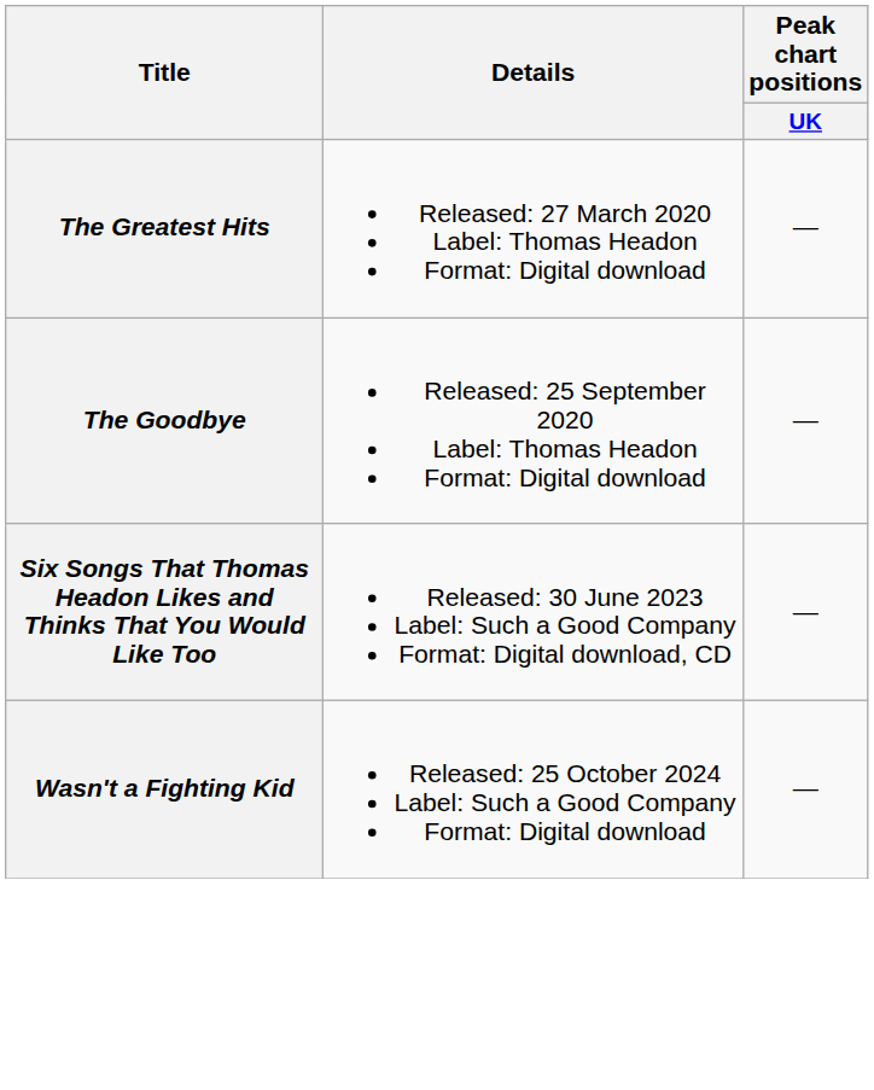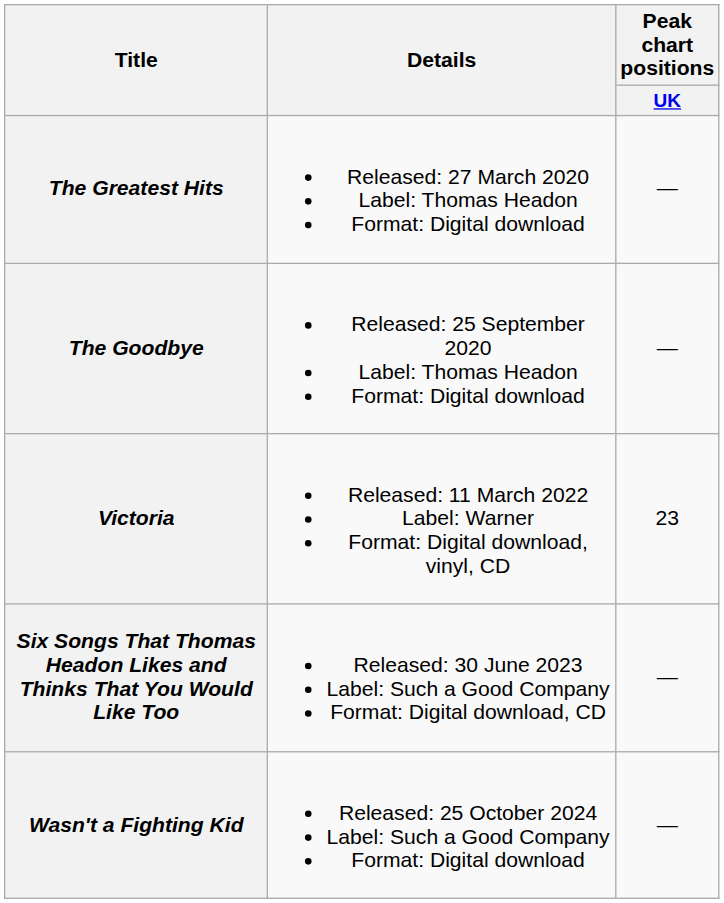 <table class="wikitable plainrowheaders" style="text-align:center;">
 <tr>
 <th rowspan="2" style="width:12em;">Title</th>
 <th rowspan="2" style="width:16em;">Details</th>
 <th colspan="1">Peak chart positions</th>
 </tr>
 <tr>
 <th scope="col" style="width:3.5em;font-size:90%;"><a href='#'>UK</a><br></th>
 </tr>
 <tr>
 <th scope="row"><em>The Greatest Hits</em></th>
 <td><br><ul><li>Released: 27 March 2020</li><li>Label: Thomas Headon</li><li>Format: Digital download</li></ul></td>
 <td>—</td>
 </tr>
 <tr>
 <th scope="row"><em>The Goodbye</em></th>
 <td><br><ul><li>Released: 25 September 2020</li><li>Label: Thomas Headon</li><li>Format: Digital download</li></ul></td>
 <td>—</td>
 </tr>
 <tr>
+<th scope="row"><em>Victoria</em></th>
+<td><br><ul><li>Released: 11 March 2022</li><li>Label: Warner</li><li>Format: Digital download, vinyl, CD</li></ul></td>
+<td>23</td>
+</tr>
+<tr>
 <th scope="row"><em>Six Songs That Thomas Headon Likes and Thinks That You Would Like Too</em></th>
 <td><br><ul><li>Released: 30 June 2023</li><li>Label: Such a Good Company</li><li>Format: Digital download,  CD</li></ul></td>
 <td>—</td>
 </tr>
 <tr>
 <th scope="row"><em>Wasn't a Fighting Kid</em></th>
 <td><br><ul><li>Released: 25 October 2024</li><li>Label: Such a Good Company</li><li>Format: Digital download</li></ul></td>
 <td>—</td>
 </tr>
 </table>
